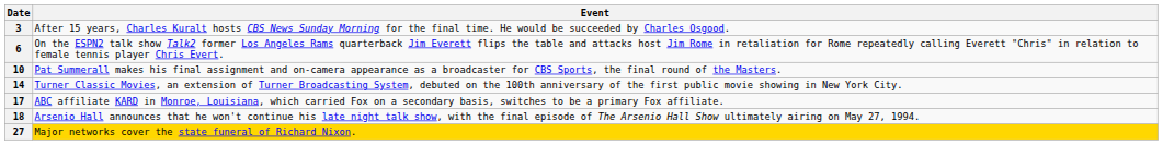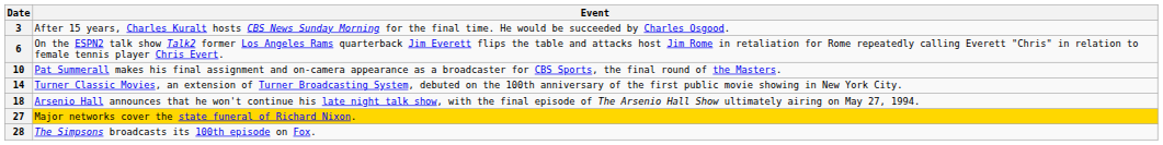 <table class="wikitable">
 <tr>
 <th>Date</th>
 <th>Event</th>
 </tr>
 <tr>
 <th>3</th>
 <td>After 15 years, <a href='#'>Charles Kuralt</a> hosts <em><a href='#'>CBS News Sunday Morning</a></em> for the final time. He would be succeeded by <a href='#'>Charles Osgood</a>.</td>
 </tr>
 <tr>
 <th>6</th>
 <td>On the <a href='#'>ESPN2</a> talk show <em><a href='#'>Talk2</a></em> former <a href='#'>Los Angeles Rams</a> quarterback <a href='#'>Jim Everett</a> flips the table and attacks host <a href='#'>Jim Rome</a> in retaliation for Rome repeatedly calling Everett "Chris" in relation to female tennis player <a href='#'>Chris Evert</a>.</td>
 </tr>
 <tr>
 <th>10</th>
 <td><a href='#'>Pat Summerall</a> makes his final assignment and on-camera appearance as a broadcaster for <a href='#'>CBS Sports</a>, the final round of <a href='#'>the Masters</a>.</td>
 </tr>
 <tr>
 <th>14</th>
 <td><a href='#'>Turner Classic Movies</a>, an extension of <a href='#'>Turner Broadcasting System</a>, debuted on the 100th anniversary of the first public movie showing in New York City.</td>
 </tr>
 <tr>
-<th>17</th>
-<td><a href='#'>ABC</a> affiliate <a href='#'>KARD</a> in <a href='#'>Monroe, Louisiana</a>, which carried Fox on a secondary basis, switches to be a primary Fox affiliate.</td>
-</tr>
-<tr>
 <th>18</th>
 <td><a href='#'>Arsenio Hall</a> announces that he won't continue his <a href='#'>late night talk show</a>, with the final episode of <em>The Arsenio Hall Show</em> ultimately airing on May 27, 1994.</td>
 </tr>
 <tr>
 <th>27</th>
 <td style="background: gold;">Major networks cover the <a href='#'>state funeral of Richard Nixon</a>.</td>
 </tr>
+<tr>
+<th>28</th>
+<td><em><a href='#'>The Simpsons</a></em> broadcasts its <a href='#'>100th episode</a> on <a href='#'>Fox</a>.</td>
+</tr>
 </table>
